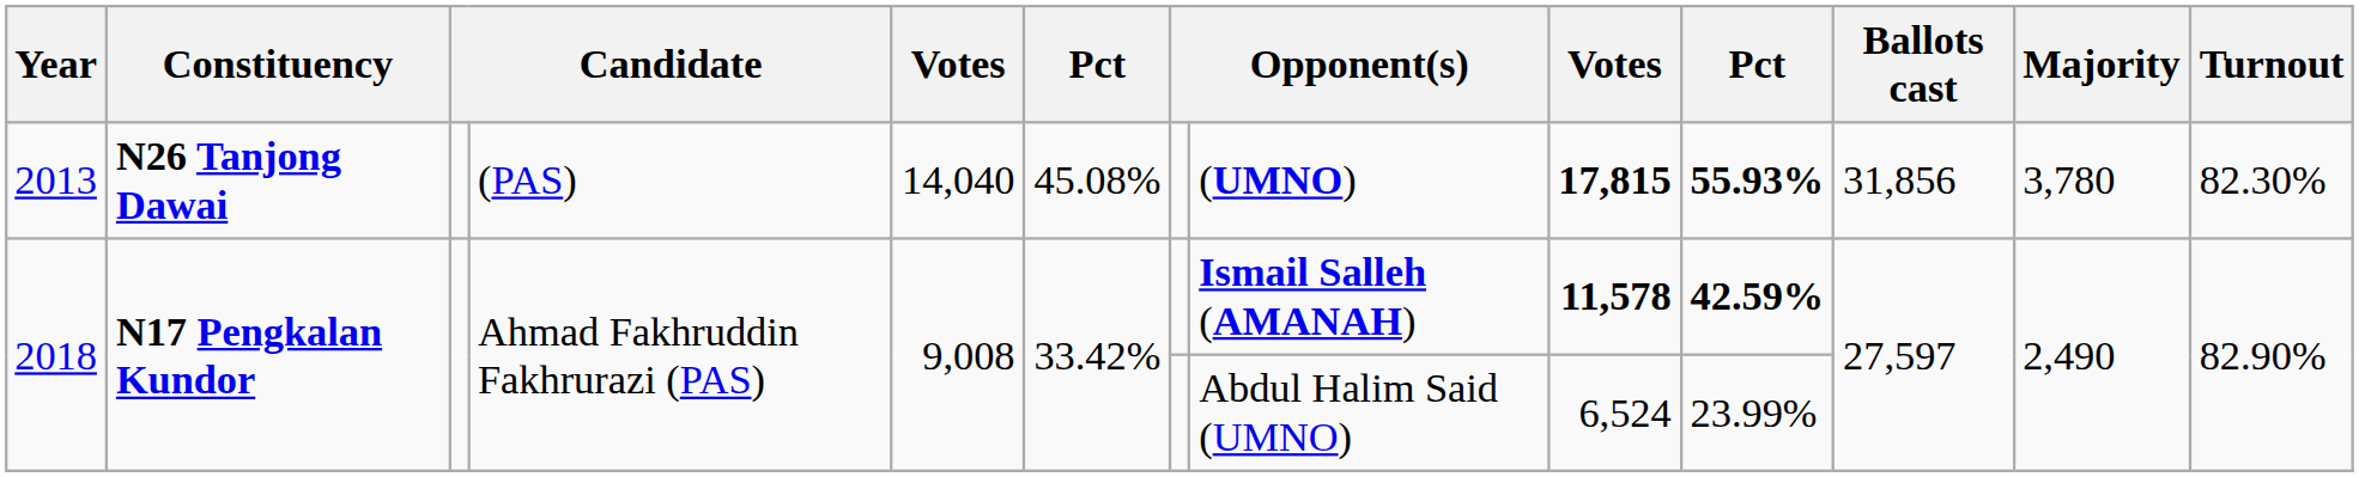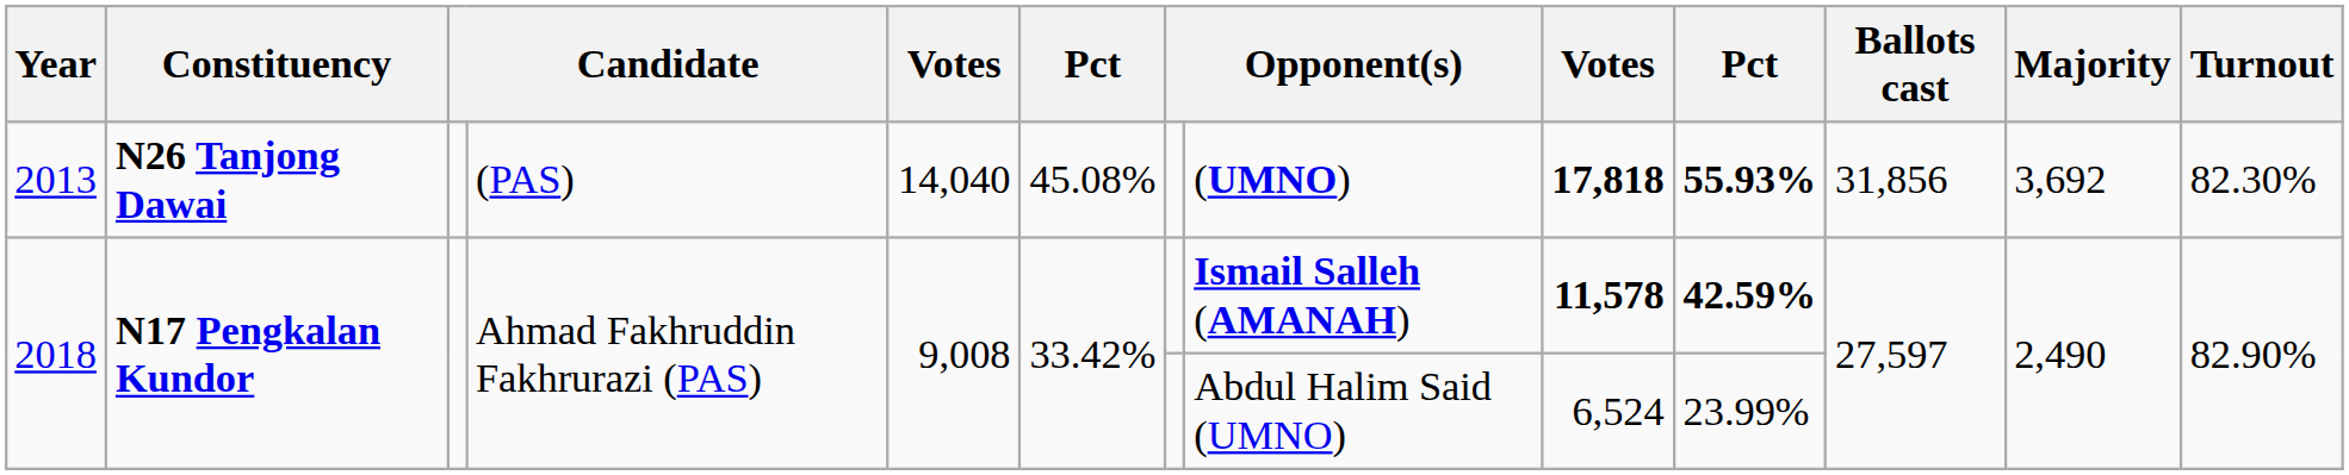 <table class="wikitable" style="margin:0.5em ; font-size:95%">
 <tr>
 <th>Year</th>
 <th>Constituency</th>
 <th colspan=2>Candidate</th>
 <th>Votes</th>
 <th>Pct</th>
 <th colspan=2>Opponent(s)</th>
 <th>Votes</th>
 <th>Pct</th>
 <th>Ballots cast</th>
 <th>Majority</th>
 <th>Turnout</th>
 </tr>
 <tr>
 <td><a href='#'>2013</a></td>
 <td><strong>N26 <a href='#'>Tanjong Dawai</a></strong></td>
 <td></td>
 <td> (<a href='#'>PAS</a>)</td>
 <td align="right">14,040</td>
 <td>45.08%</td>
 <td></td>
 <td> (<a href='#'><strong>UMNO</strong></a>)</td>
-<td align="right"><strong>17,815</strong></td>
+<td align="right"><strong>17,818</strong></td>
 <td><strong>55.93%</strong></td>
 <td>31,856</td>
-<td>3,780</td>
+<td>3,692</td>
 <td>82.30%</td>
 </tr>
 <tr>
 <td rowspan=2><a href='#'>2018</a></td>
 <td rowspan=2><strong>N17 <a href='#'>Pengkalan Kundor</a></strong></td>
 <td rowspan=2 ></td>
 <td rowspan=2>Ahmad Fakhruddin Fakhrurazi (<a href='#'>PAS</a>)</td>
 <td rowspan=2 align="right">9,008</td>
 <td rowspan=2>33.42%</td>
 <td></td>
 <td><strong><a href='#'>Ismail Salleh</a></strong> (<a href='#'><strong>AMANAH</strong></a>)</td>
 <td align="right"><strong>11,578</strong></td>
 <td><strong>42.59%</strong></td>
 <td rowspan=2>27,597</td>
 <td rowspan=2>2,490</td>
 <td rowspan=2>82.90%</td>
 </tr>
 <tr>
 <td></td>
 <td>Abdul Halim Said (<a href='#'>UMNO</a>)</td>
 <td align="right">6,524</td>
 <td>23.99%</td>
 </tr>
 </table>
